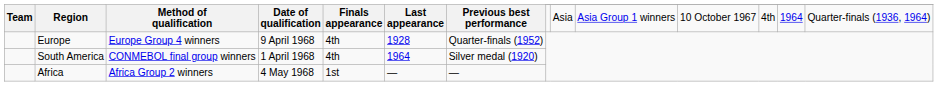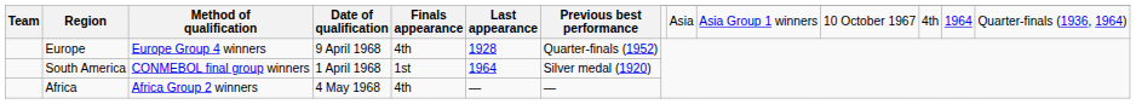 <table class="wikitable sortable">
 <tr>
 <th rowspan=2>Team</th>
 <th rowspan=2>Region</th>
 <th rowspan=2>Method of<br>qualification</th>
 <th rowspan=2>Date of<br>qualification</th>
 <th rowspan=2 data-sort-type="number">Finals<br>appearance</th>
 <th rowspan=2>Last<br>appearance</th>
 <th rowspan=2>Previous best<br>performance</th>
 </tr>
 <tr>
 <td style=white-space:nowrap></td>
 <td>Asia</td>
 <td><a href='#'>Asia Group 1</a> winners</td>
 <td>10 October 1967</td>
 <td>4th</td>
 <td><a href='#'>1964</a></td>
 <td data-sort-value="4">Quarter-finals (<a href='#'>1936</a>, <a href='#'>1964</a>)</td>
 </tr>
 <tr>
 <td style=white-space:nowrap></td>
 <td>Europe</td>
 <td><a href='#'>Europe Group 4</a> winners</td>
 <td>9 April 1968</td>
 <td>4th</td>
 <td><a href='#'>1928</a></td>
 <td data-sort-value="4">Quarter-finals (<a href='#'>1952</a>)</td>
 </tr>
 <tr>
 <td style=white-space:nowrap></td>
 <td>South America</td>
 <td><a href='#'>CONMEBOL final group</a> winners</td>
 <td>1 April 1968</td>
-<td>4th</td>
+<td>1st</td>
 <td><a href='#'>1964</a></td>
 <td data-sort-value="7">Silver medal (<a href='#'>1920</a>)</td>
 </tr>
 <tr>
 <td style=white-space:nowrap></td>
 <td>Africa</td>
 <td><a href='#'>Africa Group 2</a> winners</td>
 <td>4 May 1968</td>
-<td>1st</td>
+<td>4th</td>
 <td>—</td>
 <td data-sort-value="1">—</td>
 </tr>
 </table>
